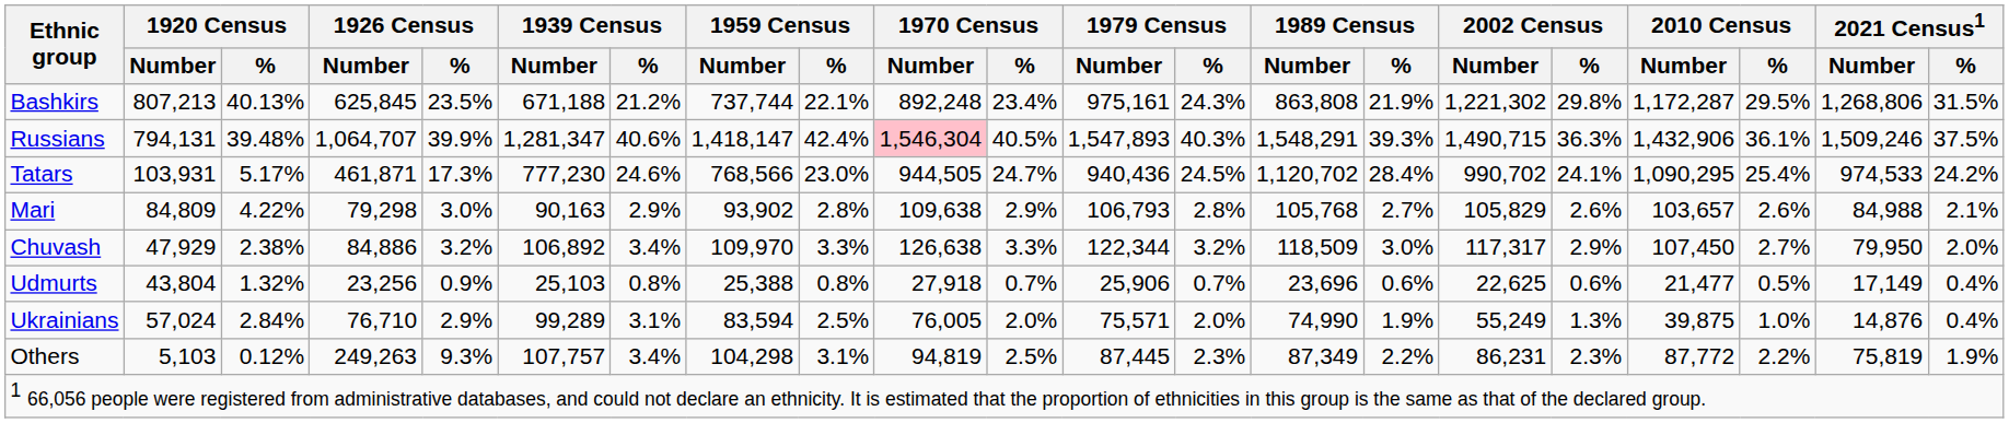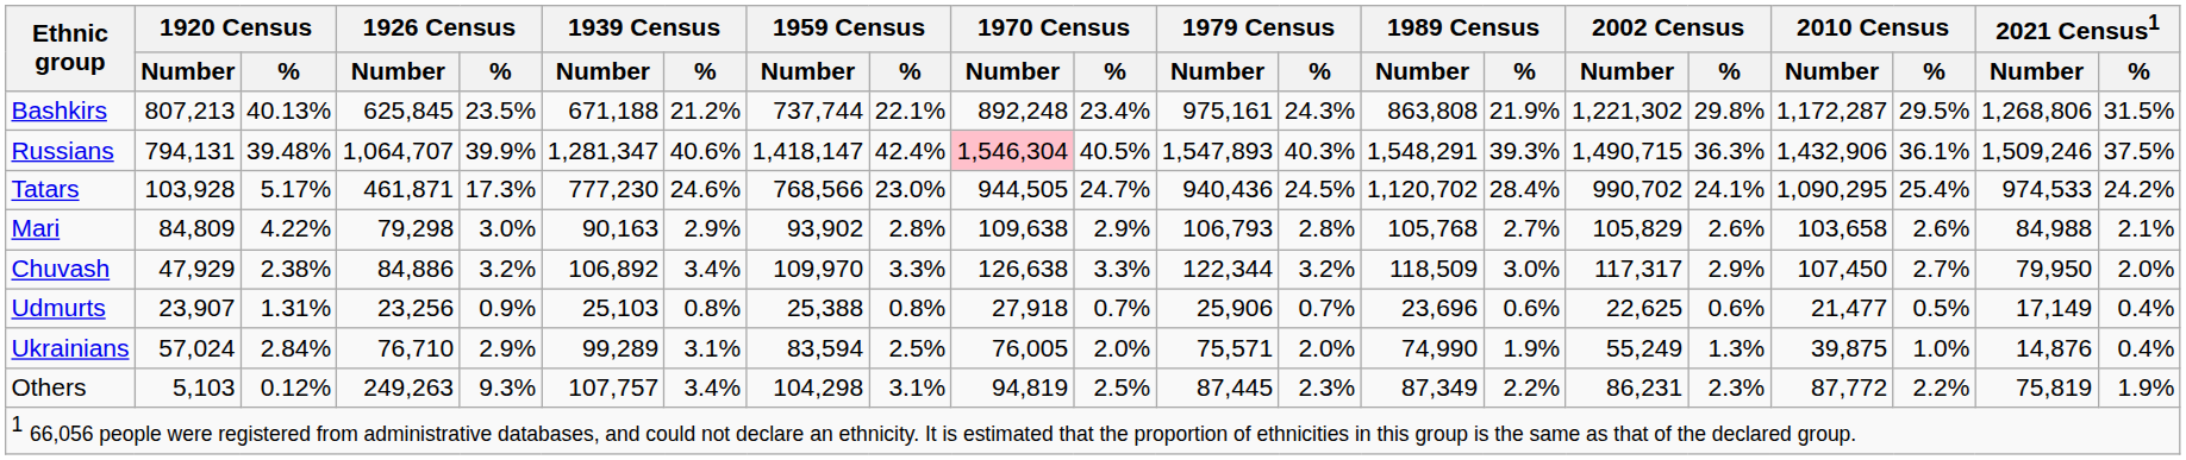 <table class="wikitable" style="text-align: right;">
 <tr style="background:#e0e0e0;">
 <th rowspan="2">Ethnic<br>group</th>
 <th colspan="2">1920 Census</th>
 <th colspan="2">1926 Census</th>
 <th colspan="2">1939 Census</th>
 <th colspan="2">1959 Census</th>
 <th colspan="2">1970 Census</th>
 <th colspan="2">1979 Census</th>
 <th colspan="2">1989 Census</th>
 <th colspan="2">2002 Census</th>
 <th colspan="2">2010 Census</th>
 <th colspan="2">2021 Census<sup>1</sup></th>
 </tr>
 <tr style="background:#e0e0e0;">
 <th>Number</th>
 <th>%</th>
 <th>Number</th>
 <th>%</th>
 <th>Number</th>
 <th>%</th>
 <th>Number</th>
 <th>%</th>
 <th>Number</th>
 <th>%</th>
 <th>Number</th>
 <th>%</th>
 <th>Number</th>
 <th>%</th>
 <th>Number</th>
 <th>%</th>
 <th>Number</th>
 <th>%</th>
 <th>Number</th>
 <th>%</th>
 </tr>
 <tr>
 <td style="text-align:left;"><a href='#'>Bashkirs</a></td>
 <td>807,213</td>
 <td>40.13%</td>
 <td>625,845</td>
 <td>23.5%</td>
 <td>671,188</td>
 <td>21.2%</td>
 <td>737,744</td>
 <td>22.1%</td>
 <td>892,248</td>
 <td>23.4%</td>
 <td>975,161</td>
 <td>24.3%</td>
 <td>863,808</td>
 <td>21.9%</td>
 <td>1,221,302</td>
 <td>29.8%</td>
 <td>1,172,287</td>
 <td>29.5%</td>
 <td>1,268,806</td>
 <td>31.5%</td>
 </tr>
 <tr>
 <td style="text-align:left;"><a href='#'>Russians</a></td>
 <td>794,131</td>
 <td>39.48%</td>
 <td>1,064,707</td>
 <td>39.9%</td>
 <td>1,281,347</td>
 <td>40.6%</td>
 <td>1,418,147</td>
 <td>42.4%</td>
 <td style="background: pink;">1,546,304</td>
 <td>40.5%</td>
 <td>1,547,893</td>
 <td>40.3%</td>
 <td>1,548,291</td>
 <td>39.3%</td>
 <td>1,490,715</td>
 <td>36.3%</td>
 <td>1,432,906</td>
 <td>36.1%</td>
 <td>1,509,246</td>
 <td>37.5%</td>
 </tr>
 <tr>
 <td align="left"><a href='#'>Tatars</a></td>
-<td>103,931</td>
+<td>103,928</td>
 <td>5.17%</td>
 <td>461,871</td>
 <td>17.3%</td>
 <td>777,230</td>
 <td>24.6%</td>
 <td>768,566</td>
 <td>23.0%</td>
 <td>944,505</td>
 <td>24.7%</td>
 <td>940,436</td>
 <td>24.5%</td>
 <td>1,120,702</td>
 <td>28.4%</td>
 <td>990,702</td>
 <td>24.1%</td>
 <td>1,090,295</td>
 <td>25.4%</td>
 <td>974,533</td>
 <td>24.2%</td>
 </tr>
 <tr>
 <td align="left"><a href='#'>Mari</a></td>
 <td>84,809</td>
 <td>4.22%</td>
 <td>79,298</td>
 <td>3.0%</td>
 <td>90,163</td>
 <td>2.9%</td>
 <td>93,902</td>
 <td>2.8%</td>
 <td>109,638</td>
 <td>2.9%</td>
 <td>106,793</td>
 <td>2.8%</td>
 <td>105,768</td>
 <td>2.7%</td>
 <td>105,829</td>
 <td>2.6%</td>
-<td>103,657</td>
+<td>103,658</td>
 <td>2.6%</td>
 <td>84,988</td>
 <td>2.1%</td>
 </tr>
 <tr>
 <td align="left"><a href='#'>Chuvash</a></td>
 <td>47,929</td>
 <td>2.38%</td>
 <td>84,886</td>
 <td>3.2%</td>
 <td>106,892</td>
 <td>3.4%</td>
 <td>109,970</td>
 <td>3.3%</td>
 <td>126,638</td>
 <td>3.3%</td>
 <td>122,344</td>
 <td>3.2%</td>
 <td>118,509</td>
 <td>3.0%</td>
 <td>117,317</td>
 <td>2.9%</td>
 <td>107,450</td>
 <td>2.7%</td>
 <td>79,950</td>
 <td>2.0%</td>
 </tr>
 <tr>
 <td align="left"><a href='#'>Udmurts</a></td>
-<td>43,804</td>
-<td>1.32%</td>
+<td>23,907</td>
+<td>1.31%</td>
 <td>23,256</td>
 <td>0.9%</td>
 <td>25,103</td>
 <td>0.8%</td>
 <td>25,388</td>
 <td>0.8%</td>
 <td>27,918</td>
 <td>0.7%</td>
 <td>25,906</td>
 <td>0.7%</td>
 <td>23,696</td>
 <td>0.6%</td>
 <td>22,625</td>
 <td>0.6%</td>
 <td>21,477</td>
 <td>0.5%</td>
 <td>17,149</td>
 <td>0.4%</td>
 </tr>
 <tr>
 <td align="left"><a href='#'>Ukrainians</a></td>
 <td>57,024</td>
 <td>2.84%</td>
 <td>76,710</td>
 <td>2.9%</td>
 <td>99,289</td>
 <td>3.1%</td>
 <td>83,594</td>
 <td>2.5%</td>
 <td>76,005</td>
 <td>2.0%</td>
 <td>75,571</td>
 <td>2.0%</td>
 <td>74,990</td>
 <td>1.9%</td>
 <td>55,249</td>
 <td>1.3%</td>
 <td>39,875</td>
 <td>1.0%</td>
 <td>14,876</td>
 <td>0.4%</td>
 </tr>
 <tr>
 <td align="left">Others</td>
 <td>5,103</td>
 <td>0.12%</td>
 <td>249,263</td>
 <td>9.3%</td>
 <td>107,757</td>
 <td>3.4%</td>
 <td>104,298</td>
 <td>3.1%</td>
 <td>94,819</td>
 <td>2.5%</td>
 <td>87,445</td>
 <td>2.3%</td>
 <td>87,349</td>
 <td>2.2%</td>
 <td>86,231</td>
 <td>2.3%</td>
 <td>87,772</td>
 <td>2.2%</td>
 <td>75,819</td>
 <td>1.9%</td>
 </tr>
 <tr>
 <td style="text-align:left;" colspan="21"><sup>1</sup> <small>66,056 people were registered from administrative databases, and could not declare an ethnicity. It is estimated that the proportion of ethnicities in this group is the same as that of the declared group.</small></td>
 </tr>
 </table>
